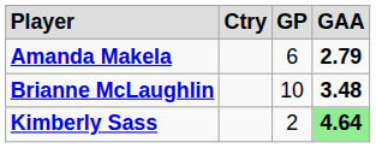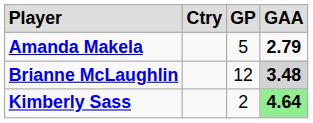 <table class="wikitable">
 <tr align="center" style="font-weight:bold; background-color:#dddddd;" |>
 <td align="left">Player</td>
 <td>Ctry</td>
 <td>GP</td>
 <td>GAA</td>
 </tr>
 <tr align="center">
 <td align="left"><strong><a href='#'>Amanda Makela</a></strong></td>
 <td></td>
-<td>6</td>
+<td>5</td>
 <td><strong>2.79</strong></td>
 </tr>
 <tr align="center">
 <td align="left"><strong><a href='#'>Brianne McLaughlin</a></strong></td>
 <td></td>
-<td>10</td>
-<td><strong>3.48</strong></td>
+<td>12</td>
+<td style="background: lightgrey;"><strong>3.48</strong></td>
 </tr>
 <tr align="center">
 <td align="left"><strong><a href='#'>Kimberly Sass</a></strong></td>
 <td></td>
 <td>2</td>
 <td style="background: lightgreen;"><strong>4.64</strong></td>
 </tr>
 </table>
